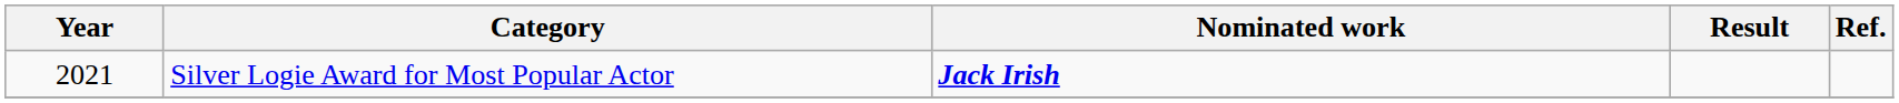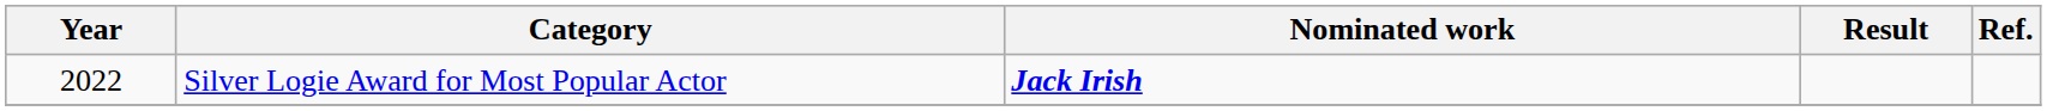 <table class=wikitable>
 <tr>
 <th scope="col" style="width:5em;">Year</th>
 <th scope="col" style="width:26em;">Category</th>
 <th scope="col" style="width:25em;">Nominated work</th>
 <th scope="col" style="width:5em;">Result</th>
 <th>Ref.</th>
 </tr>
 <tr>
-<td style="text-align:center;">2021</td>
+<td style="text-align:center;">2022</td>
 <td><a href='#'>Silver Logie Award for Most Popular Actor</a></td>
 <td><strong><em><a href='#'>Jack Irish</a></em></strong></td>
 <td></td>
 <td></td>
 </tr>
 <tr>
 </tr>
 </table>
